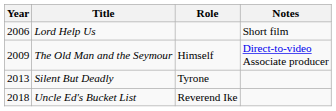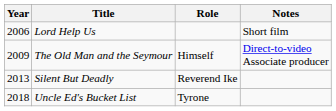 <table class="wikitable">
 <tr>
 <th>Year</th>
 <th>Title</th>
 <th>Role</th>
 <th>Notes</th>
 </tr>
 <tr>
 <td>2006</td>
 <td><em>Lord Help Us</em></td>
 <td></td>
 <td>Short film</td>
 </tr>
 <tr>
 <td>2009</td>
 <td><em>The Old Man and the Seymour</em></td>
 <td>Himself</td>
 <td><a href='#'>Direct-to-video</a><br> Associate producer</td>
 </tr>
 <tr>
 <td>2013</td>
 <td><em>Silent But Deadly</em></td>
-<td>Tyrone</td>
+<td>Reverend Ike</td>
 <td></td>
 </tr>
 <tr>
 <td>2018</td>
 <td><em>Uncle Ed's Bucket List</em></td>
-<td>Reverend Ike</td>
+<td>Tyrone</td>
 <td></td>
 </tr>
 </table>
